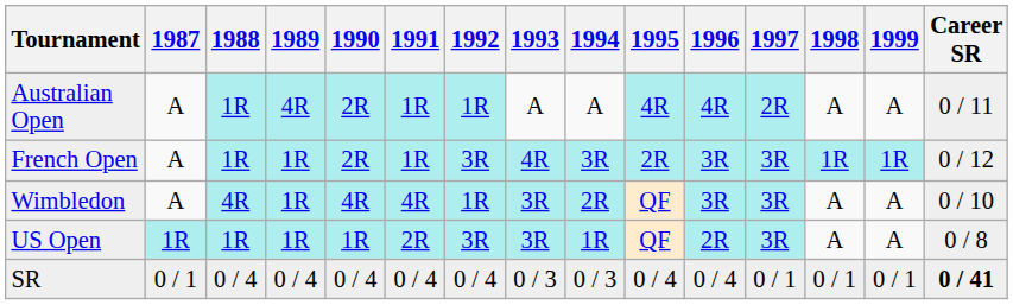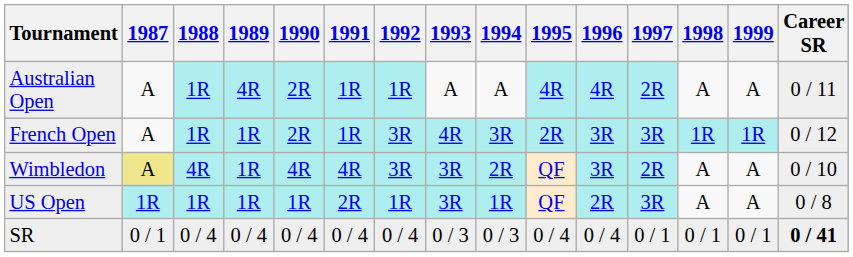 <table class="wikitable" style="font-size:97%;">
 <tr bgcolor="#efefef">
 <th>Tournament</th>
 <th><a href='#'>1987</a></th>
 <th><a href='#'>1988</a></th>
 <th><a href='#'>1989</a></th>
 <th><a href='#'>1990</a></th>
 <th><a href='#'>1991</a></th>
 <th><a href='#'>1992</a></th>
 <th><a href='#'>1993</a></th>
 <th><a href='#'>1994</a></th>
 <th><a href='#'>1995</a></th>
 <th><a href='#'>1996</a></th>
 <th><a href='#'>1997</a></th>
 <th><a href='#'>1998</a></th>
 <th><a href='#'>1999</a></th>
 <th>Career SR</th>
 </tr>
 <tr>
 <td style="background:#EFEFEF;"><a href='#'>Australian Open</a></td>
 <td align="center">A</td>
 <td align="center"  style="background:#afeeee;"><a href='#'>1R</a></td>
 <td align="center"  style="background:#afeeee;"><a href='#'>4R</a></td>
 <td align="center"  style="background:#afeeee;"><a href='#'>2R</a></td>
 <td align="center"  style="background:#afeeee;"><a href='#'>1R</a></td>
 <td align="center"  style="background:#afeeee;"><a href='#'>1R</a></td>
 <td align="center">A</td>
 <td align="center">A</td>
 <td align="center"  style="background:#afeeee;"><a href='#'>4R</a></td>
 <td align="center"  style="background:#afeeee;"><a href='#'>4R</a></td>
 <td align="center"  style="background:#afeeee;"><a href='#'>2R</a></td>
 <td align="center">A</td>
 <td align="center">A</td>
 <td align="center"  style="background:#EFEFEF;">0 / 11</td>
 </tr>
 <tr>
 <td style="background:#EFEFEF;"><a href='#'>French Open</a></td>
 <td align="center">A</td>
 <td align="center"  style="background:#afeeee;"><a href='#'>1R</a></td>
 <td align="center"  style="background:#afeeee;"><a href='#'>1R</a></td>
 <td align="center"  style="background:#afeeee;"><a href='#'>2R</a></td>
 <td align="center"  style="background:#afeeee;"><a href='#'>1R</a></td>
 <td align="center"  style="background:#afeeee;"><a href='#'>3R</a></td>
 <td align="center"  style="background:#afeeee;"><a href='#'>4R</a></td>
 <td align="center"  style="background:#afeeee;"><a href='#'>3R</a></td>
 <td align="center"  style="background:#afeeee;"><a href='#'>2R</a></td>
 <td align="center"  style="background:#afeeee;"><a href='#'>3R</a></td>
 <td align="center"  style="background:#afeeee;"><a href='#'>3R</a></td>
 <td align="center"  style="background:#afeeee;"><a href='#'>1R</a></td>
 <td align="center"  style="background:#afeeee;"><a href='#'>1R</a></td>
 <td align="center"  style="background:#EFEFEF;">0 / 12</td>
 </tr>
 <tr>
 <td style="background:#EFEFEF;"><a href='#'>Wimbledon</a></td>
-<td align="center">A</td>
+<td align="center" style="background: khaki;">A</td>
 <td align="center"  style="background:#afeeee;"><a href='#'>4R</a></td>
 <td align="center"  style="background:#afeeee;"><a href='#'>1R</a></td>
 <td align="center"  style="background:#afeeee;"><a href='#'>4R</a></td>
 <td align="center"  style="background:#afeeee;"><a href='#'>4R</a></td>
-<td align="center"  style="background:#afeeee;"><a href='#'>1R</a></td>
+<td align="center"  style="background:#afeeee;"><a href='#'>3R</a></td>
 <td align="center"  style="background:#afeeee;"><a href='#'>3R</a></td>
 <td align="center"  style="background:#afeeee;"><a href='#'>2R</a></td>
 <td align="center"  style="background:#ffebcd;"><a href='#'>QF</a></td>
 <td align="center"  style="background:#afeeee;"><a href='#'>3R</a></td>
-<td align="center"  style="background:#afeeee;"><a href='#'>3R</a></td>
+<td align="center"  style="background:#afeeee;"><a href='#'>2R</a></td>
 <td align="center">A</td>
 <td align="center">A</td>
 <td align="center"  style="background:#EFEFEF;">0 / 10</td>
 </tr>
 <tr>
 <td style="background:#EFEFEF;"><a href='#'>US Open</a></td>
 <td align="center"  style="background:#afeeee;"><a href='#'>1R</a></td>
 <td align="center"  style="background:#afeeee;"><a href='#'>1R</a></td>
 <td align="center"  style="background:#afeeee;"><a href='#'>1R</a></td>
 <td align="center"  style="background:#afeeee;"><a href='#'>1R</a></td>
 <td align="center"  style="background:#afeeee;"><a href='#'>2R</a></td>
-<td align="center"  style="background:#afeeee;"><a href='#'>3R</a></td>
+<td align="center"  style="background:#afeeee;"><a href='#'>1R</a></td>
 <td align="center"  style="background:#afeeee;"><a href='#'>3R</a></td>
 <td align="center"  style="background:#afeeee;"><a href='#'>1R</a></td>
 <td align="center"  style="background:#ffebcd;"><a href='#'>QF</a></td>
 <td align="center"  style="background:#afeeee;"><a href='#'>2R</a></td>
 <td align="center"  style="background:#afeeee;"><a href='#'>3R</a></td>
 <td align="center">A</td>
 <td align="center">A</td>
 <td align="center"  style="background:#EFEFEF;">0 / 8</td>
 </tr>
 <tr>
 <td style="background:#EFEFEF;">SR</td>
 <td align="center" style="background:#EFEFEF;">0 / 1</td>
 <td align="center" style="background:#EFEFEF;">0 / 4</td>
 <td align="center" style="background:#EFEFEF;">0 / 4</td>
 <td align="center" style="background:#EFEFEF;">0 / 4</td>
 <td align="center" style="background:#EFEFEF;">0 / 4</td>
 <td align="center" style="background:#EFEFEF;">0 / 4</td>
 <td align="center" style="background:#EFEFEF;">0 / 3</td>
 <td align="center" style="background:#EFEFEF;">0 / 3</td>
 <td align="center" style="background:#EFEFEF;">0 / 4</td>
 <td align="center" style="background:#EFEFEF;">0 / 4</td>
 <td align="center" style="background:#EFEFEF;">0 / 1</td>
 <td align="center" style="background:#EFEFEF;">0 / 1</td>
 <td align="center" style="background:#EFEFEF;">0 / 1</td>
 <td align="center" style="background:#EFEFEF;"><strong>0 / 41</strong></td>
 </tr>
 </table>
